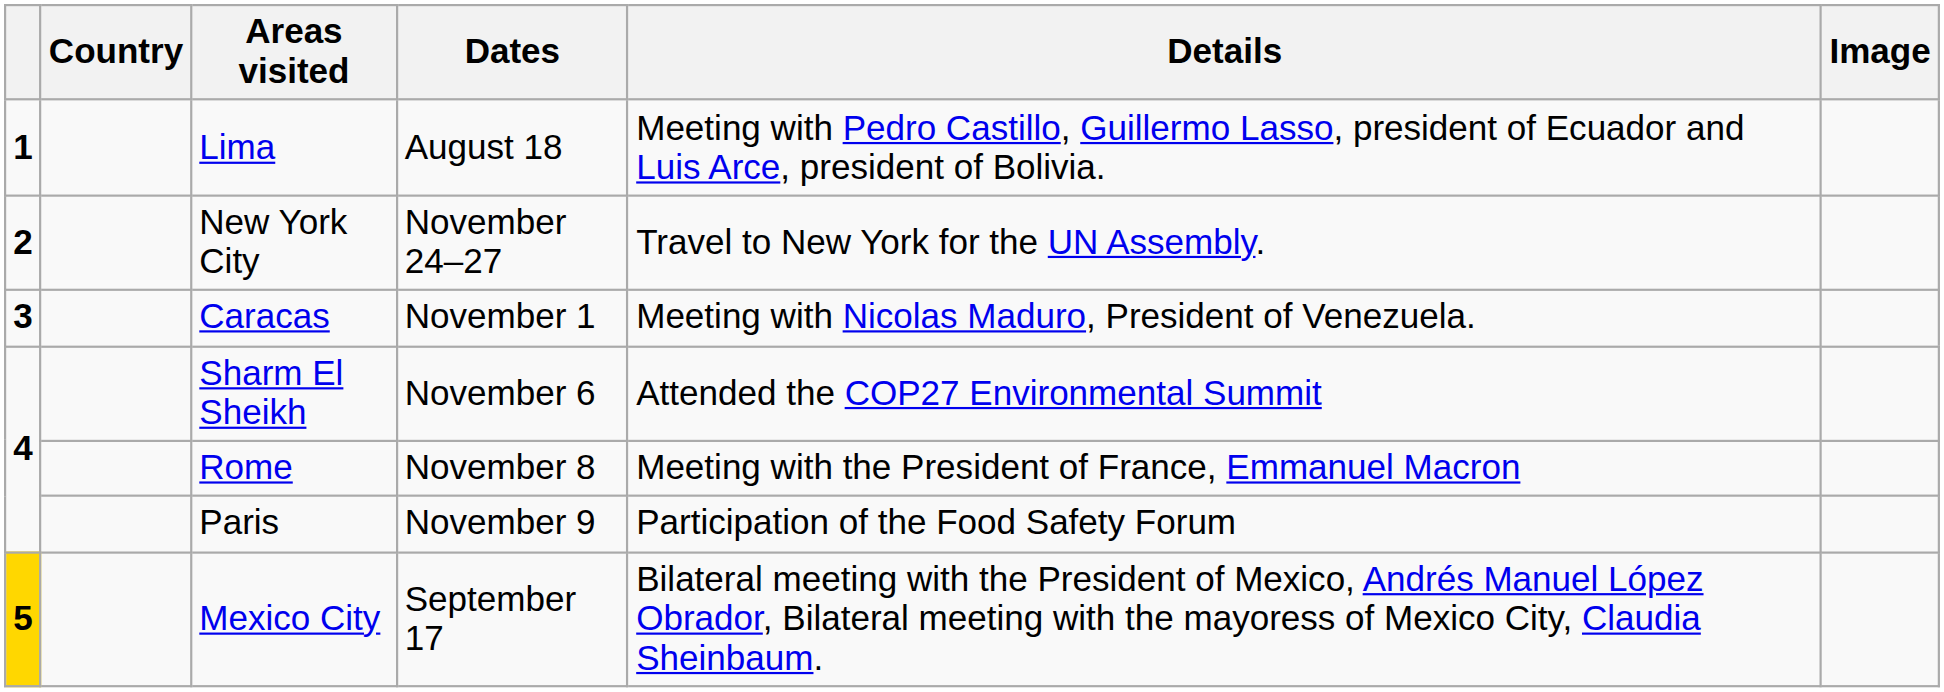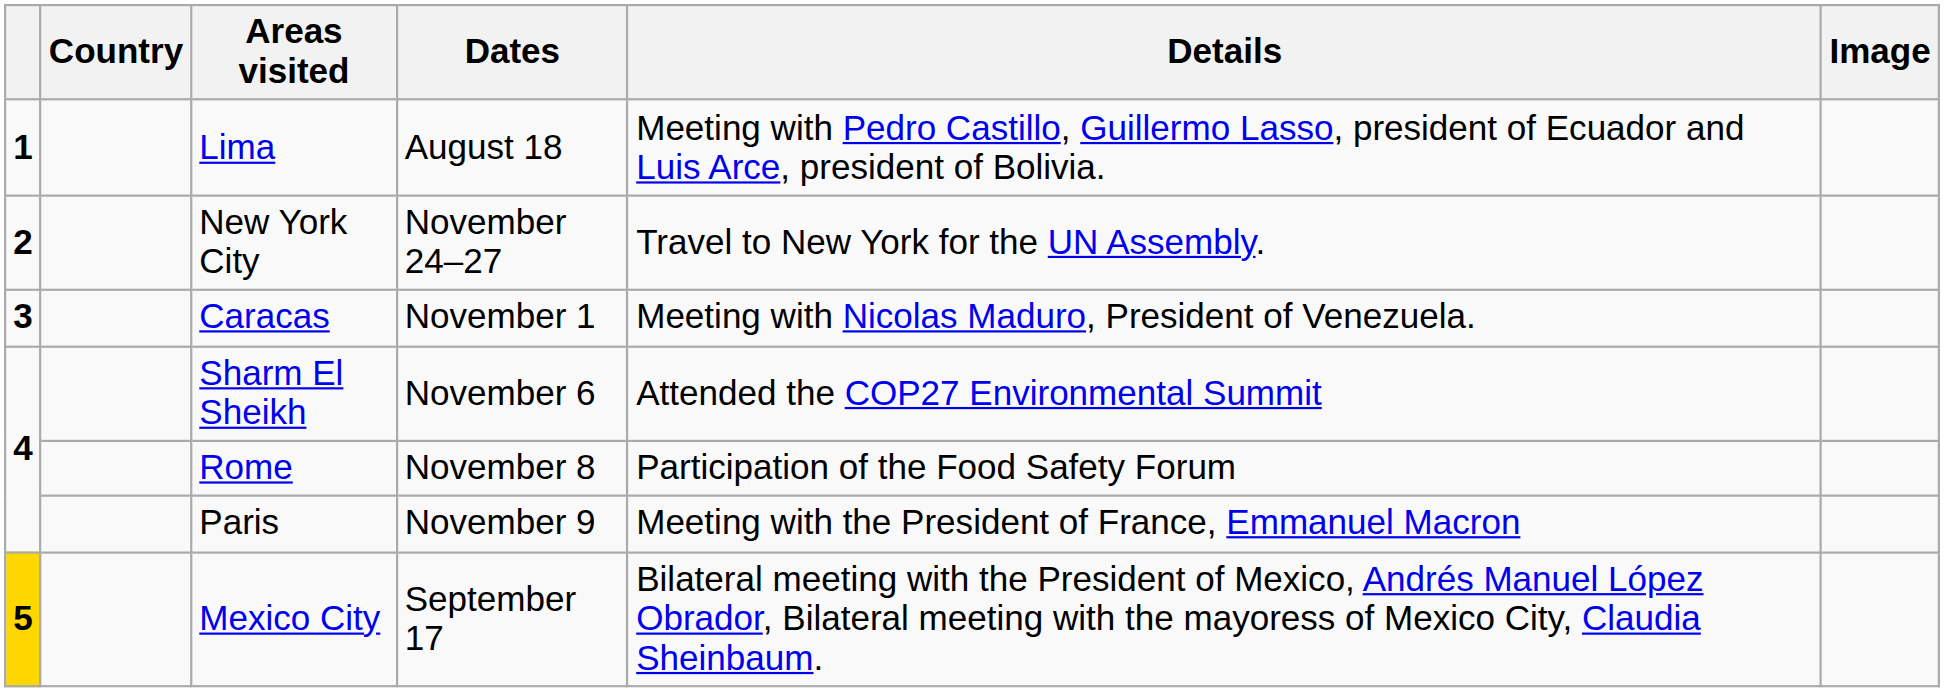 <table class="wikitable sortable" style="margin: 1em auto 1em auto">
 <tr>
 <th></th>
 <th>Country</th>
 <th>Areas visited</th>
 <th>Dates</th>
 <th class="unsortable">Details</th>
 <th class="unsortable">Image</th>
 </tr>
 <tr>
 <td><strong>1</strong></td>
 <td></td>
 <td><a href='#'>Lima</a></td>
 <td>August 18</td>
 <td>Meeting with <a href='#'>Pedro Castillo</a>, <a href='#'>Guillermo Lasso</a>, president of Ecuador and <a href='#'>Luis Arce</a>, president of Bolivia.</td>
 <td></td>
 </tr>
 <tr>
 <td><strong>2</strong></td>
 <td></td>
 <td>New York City</td>
 <td>November 24–27</td>
 <td>Travel to New York for the <a href='#'>UN Assembly</a>.</td>
 <td></td>
 </tr>
 <tr>
 <td><strong>3</strong></td>
 <td></td>
 <td><a href='#'>Caracas</a></td>
 <td>November 1</td>
 <td>Meeting with <a href='#'>Nicolas Maduro</a>, President of Venezuela.</td>
 </tr>
 <tr>
 <td rowspan=3><strong>4</strong></td>
 <td></td>
 <td><a href='#'>Sharm El Sheikh</a></td>
 <td>November 6</td>
 <td>Attended the <a href='#'>COP27 Environmental Summit</a></td>
 <td></td>
 </tr>
 <tr>
 <td></td>
 <td><a href='#'>Rome</a></td>
 <td>November 8</td>
-<td>Meeting with the President of France, <a href='#'>Emmanuel Macron</a></td>
+<td>Participation of the Food Safety Forum</td>
 <td></td>
 </tr>
 <tr>
 <td></td>
 <td>Paris</td>
 <td>November 9</td>
-<td>Participation of the Food Safety Forum</td>
+<td>Meeting with the President of France, <a href='#'>Emmanuel Macron</a></td>
 <td></td>
 </tr>
 <tr>
 <td style="background: gold;"><strong>5</strong></td>
 <td></td>
 <td><a href='#'>Mexico City</a></td>
 <td>September 17</td>
 <td>Bilateral meeting with the President of Mexico, <a href='#'>Andrés Manuel López Obrador</a>, Bilateral meeting with the mayoress of Mexico City, <a href='#'>Claudia Sheinbaum</a>.</td>
 <td></td>
 </tr>
 </table>
